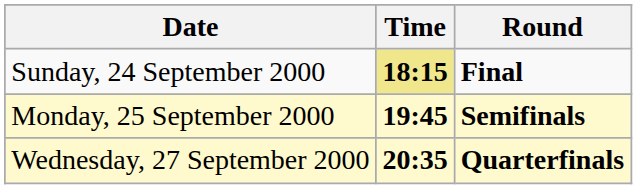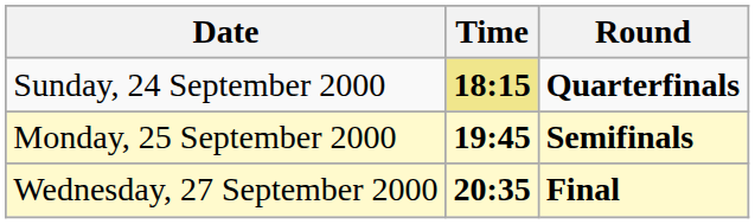 <table class="wikitable">
 <tr>
 <th>Date</th>
 <th>Time</th>
 <th>Round</th>
 </tr>
 <tr>
 <td>Sunday, 24 September 2000</td>
 <td style="background: khaki;"><strong>18:15</strong></td>
-<td><strong>Final</strong></td>
+<td><strong>Quarterfinals</strong></td>
 </tr>
 <tr style=background:lemonchiffon>
 <td>Monday, 25 September 2000</td>
 <td><strong>19:45</strong></td>
 <td><strong>Semifinals</strong></td>
 </tr>
 <tr style=background:lemonchiffon>
 <td>Wednesday, 27 September 2000</td>
 <td><strong>20:35</strong></td>
-<td><strong>Quarterfinals</strong></td>
+<td><strong>Final</strong></td>
 </tr>
 </table>
